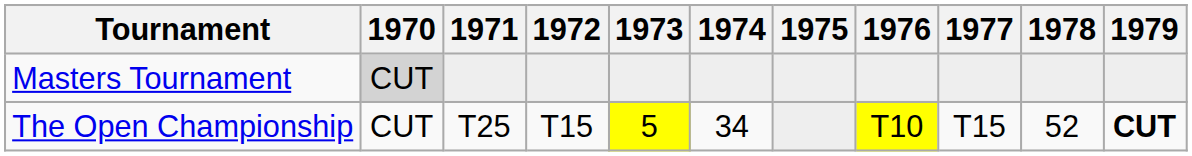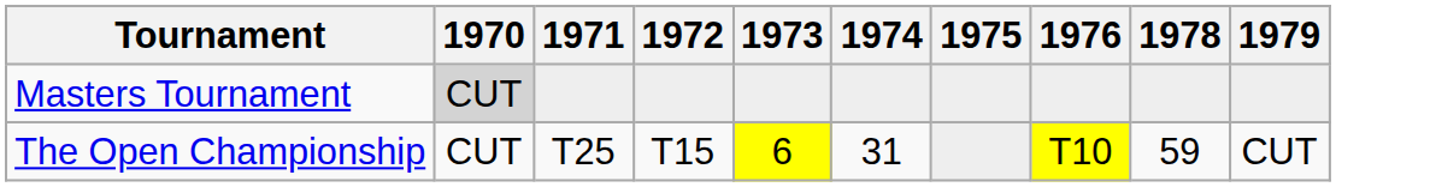 <table class="wikitable" style="font-size:95%;text-align:center;">
 <tr>
 <th>Tournament</th>
 <th>1970</th>
 <th>1971</th>
 <th>1972</th>
 <th>1973</th>
 <th>1974</th>
 <th>1975</th>
 <th>1976</th>
-<th>1977</th>
 <th>1978</th>
 <th>1979</th>
 </tr>
 <tr>
 <td align=left><a href='#'>Masters Tournament</a></td>
 <td style="background: lightgrey;">CUT</td>
 <td style="background:#eeeeee;"></td>
 <td style="background:#eeeeee;"></td>
 <td style="background:#eeeeee;"></td>
 <td style="background:#eeeeee;"></td>
 <td style="background:#eeeeee;"></td>
 <td style="background:#eeeeee;"></td>
 <td style="background:#eeeeee;"></td>
 <td style="background:#eeeeee;"></td>
-<td style="background:#eeeeee;"></td>
 </tr>
 <tr>
 <td align=left><a href='#'>The Open Championship</a></td>
 <td>CUT</td>
 <td>T25</td>
 <td>T15</td>
-<td style="background:yellow;">5</td>
-<td>34</td>
+<td style="background:yellow;">6</td>
+<td>31</td>
 <td style="background:#eeeeee;"></td>
 <td style="background:yellow;">T10</td>
-<td>T15</td>
-<td>52</td>
-<td><strong>CUT</strong></td>
+<td>59</td>
+<td>CUT</td>
 </tr>
 </table>
